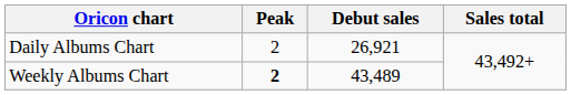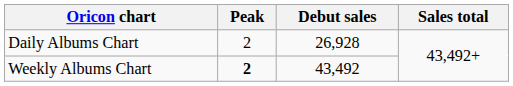 <table class="wikitable" style="width:500px;">
 <tr>
 <th style="text-align:center;"><a href='#'>Oricon</a> chart</th>
 <th style="text-align:center;">Peak</th>
 <th style="text-align:center;">Debut sales</th>
 <th style="text-align:center;">Sales total</th>
 </tr>
 <tr>
 <td align="left">Daily Albums Chart</td>
 <td style="text-align:center;">2</td>
-<td style="text-align:center;" rowspan="1">26,921</td>
+<td style="text-align:center;" rowspan="1">26,928</td>
 <td style="text-align:center;" rowspan="2">43,492+</td>
 </tr>
 <tr>
 <td align="left">Weekly Albums Chart</td>
 <td style="text-align:center;"><strong>2</strong></td>
-<td style="text-align:center;">43,489</td>
+<td style="text-align:center;">43,492</td>
 </tr>
 </table>
